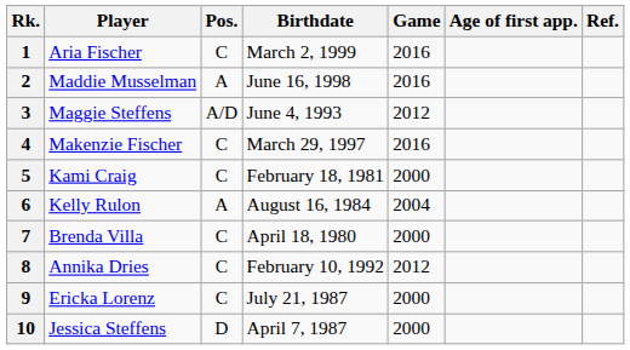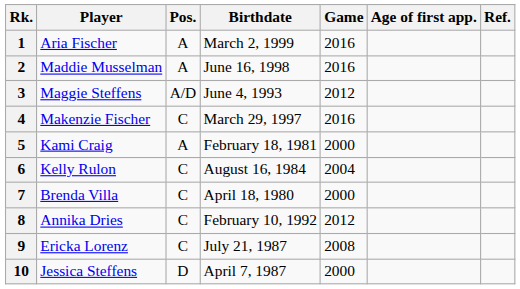 <table class="wikitable sortable" style="text-align: left; font-size: 90%; margin-left: 1em;">
 <tr>
 <th>Rk.</th>
 <th>Player</th>
 <th>Pos.</th>
 <th>Birthdate</th>
 <th>Game</th>
 <th>Age of first app.</th>
 <th>Ref.</th>
 </tr>
 <tr>
 <th>1</th>
 <td><a href='#'>Aria Fischer</a></td>
-<td style="text-align: center;">C</td>
+<td style="text-align: center;">A</td>
 <td>March 2, 1999</td>
 <td>2016 </td>
 <td></td>
 <td></td>
 </tr>
 <tr>
 <th>2</th>
 <td><a href='#'>Maddie Musselman</a></td>
 <td style="text-align: center;">A</td>
 <td>June 16, 1998</td>
 <td>2016 </td>
 <td></td>
 <td></td>
 </tr>
 <tr>
 <th>3</th>
 <td><a href='#'>Maggie Steffens</a></td>
 <td style="text-align: center;">A/D</td>
 <td>June 4, 1993</td>
 <td>2012 </td>
 <td></td>
 <td></td>
 </tr>
 <tr>
 <th>4</th>
 <td><a href='#'>Makenzie Fischer</a></td>
 <td style="text-align: center;">C</td>
 <td>March 29, 1997</td>
 <td>2016 </td>
 <td></td>
 <td></td>
 </tr>
 <tr>
 <th>5</th>
 <td><a href='#'>Kami Craig</a></td>
-<td style="text-align: center;">C</td>
+<td style="text-align: center;">A</td>
 <td>February 18, 1981</td>
 <td>2000 </td>
 <td></td>
 <td></td>
 </tr>
 <tr>
 <th>6</th>
 <td><a href='#'>Kelly Rulon</a></td>
-<td style="text-align: center;">A</td>
+<td style="text-align: center;">C</td>
 <td>August 16, 1984</td>
 <td>2004 </td>
 <td></td>
 <td></td>
 </tr>
 <tr>
 <th>7</th>
 <td><a href='#'>Brenda Villa</a></td>
 <td style="text-align: center;">C</td>
 <td>April 18, 1980</td>
 <td>2000 </td>
 <td></td>
 <td></td>
 </tr>
 <tr>
 <th>8</th>
 <td><a href='#'>Annika Dries</a></td>
 <td style="text-align: center;">C</td>
 <td>February 10, 1992</td>
 <td>2012 </td>
 <td></td>
 <td></td>
 </tr>
 <tr>
 <th>9</th>
 <td><a href='#'>Ericka Lorenz</a></td>
 <td style="text-align: center;">C</td>
 <td>July 21, 1987</td>
-<td>2000 </td>
+<td>2008 </td>
 <td></td>
 <td></td>
 </tr>
 <tr>
 <th>10</th>
 <td><a href='#'>Jessica Steffens</a></td>
 <td style="text-align: center;">D</td>
 <td>April 7, 1987</td>
 <td>2000 </td>
 <td></td>
 <td></td>
 </tr>
 </table>
